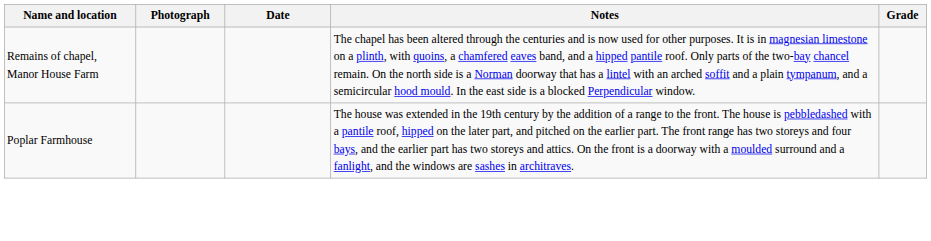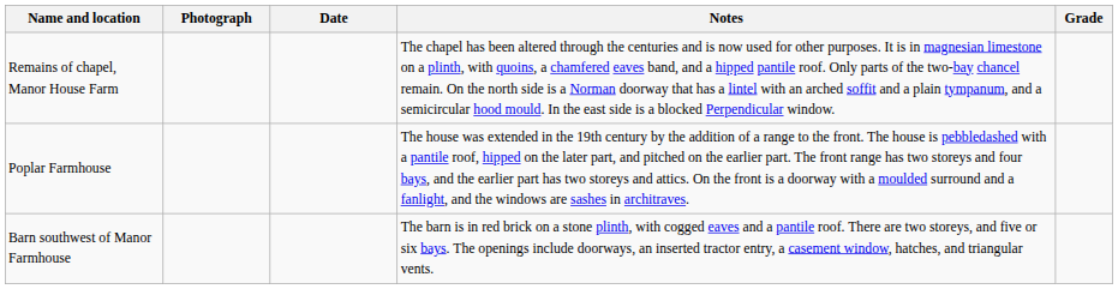 <table class="wikitable sortable plainrowheaders" style="width:100%; border:0; text-align:left; line-height:150%;">
 <tr>
 <th scope="col"  style="width:150px">Name and location</th>
 <th scope="col"  style="width:100px" class="unsortable">Photograph</th>
 <th scope="col"  style="width:120px">Date</th>
 <th scope="col"  style="width:650px" class="unsortable">Notes</th>
 <th scope="col"  style="width:50px">Grade</th>
 </tr>
 <tr>
 <td>Remains of chapel,<br>Manor House Farm<br><small></small></td>
 <td></td>
 <td align="center"></td>
 <td>The chapel has been altered through the centuries and is now used for other purposes.  It is in <a href='#'>magnesian limestone</a> on a <a href='#'>plinth</a>, with <a href='#'>quoins</a>, a <a href='#'>chamfered</a> <a href='#'>eaves</a> band, and a <a href='#'>hipped</a> <a href='#'>pantile</a> roof.  Only parts of the two-<a href='#'>bay</a> <a href='#'>chancel</a> remain.  On the north side is a <a href='#'>Norman</a> doorway that has a <a href='#'>lintel</a> with an arched <a href='#'>soffit</a> and a plain <a href='#'>tympanum</a>, and a semicircular <a href='#'>hood mould</a>.  In the east side is a blocked <a href='#'>Perpendicular</a> window.</td>
 <td align="center" ></td>
 </tr>
 <tr>
 <td>Poplar Farmhouse<br><small></small></td>
 <td></td>
 <td align="center"></td>
 <td>The house was extended in the 19th century by the addition of a range to the front.  The house is <a href='#'>pebbledashed</a> with a <a href='#'>pantile</a> roof, <a href='#'>hipped</a> on the later part, and pitched on the earlier part.  The front range has two storeys and four <a href='#'>bays</a>, and the earlier part has two storeys and attics.  On the front is a doorway with a <a href='#'>moulded</a> surround and a <a href='#'>fanlight</a>, and the windows are <a href='#'>sashes</a> in <a href='#'>architraves</a>.</td>
 <td align="center" ></td>
 </tr>
 <tr>
+<td>Barn southwest of Manor Farmhouse<br><small></small></td>
+<td></td>
+<td align="center"></td>
+<td>The barn is in red brick on a stone <a href='#'>plinth</a>, with cogged <a href='#'>eaves</a> and a <a href='#'>pantile</a> roof.  There are two storeys, and five or six <a href='#'>bays</a>.  The openings include doorways, an inserted tractor entry, a <a href='#'>casement window</a>, hatches, and triangular vents.</td>
+<td align="center" ></td>
+</tr>
+<tr>
 </tr>
 </table>
